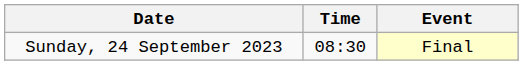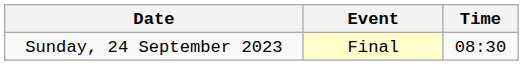 <table class = "wikitable" style="text-align:center;">
 <tr>
 <th width=220>Date</th>
+<th width=100>Event</th>
 <th width=50>Time</th>
-<th width=100>Event</th>
 </tr>
 <tr>
 <td>Sunday, 24 September 2023</td>
+<td bgcolor=ffffcc>Final</td>
 <td>08:30</td>
-<td bgcolor=ffffcc>Final</td>
 </tr>
 </table>
